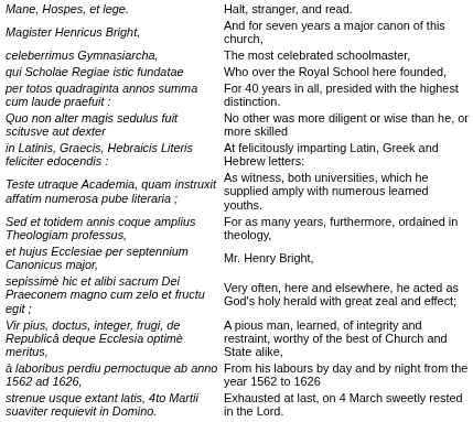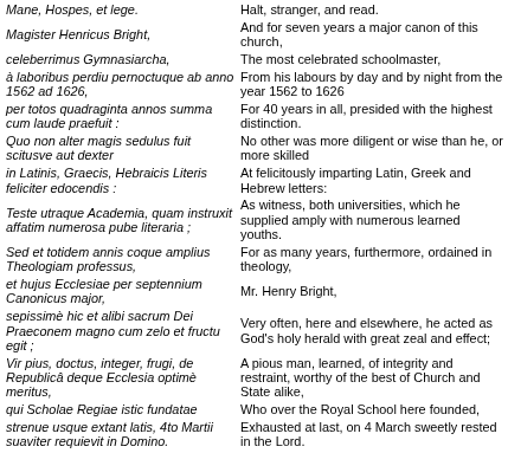 <table>
 <tr>
 <td><em>Mane, Hospes, et lege.</em></td>
 <td>Halt, stranger, and read.</td>
 </tr>
 <tr>
 <td><em>Magister Henricus Bright,</em></td>
 <td>And for seven years a major canon of this church,</td>
 </tr>
 <tr>
 <td><em>celeberrimus Gymnasiarcha,</em></td>
 <td>The most celebrated schoolmaster,</td>
 </tr>
 <tr>
-<td><em>qui Scholae Regiae istic fundatae</em></td>
-<td>Who over the Royal School here founded,</td>
+<td><em>à laboribus perdiu pernoctuque ab anno 1562 ad 1626,</em></td>
+<td>From his labours by day and by night from the year 1562 to 1626</td>
 </tr>
 <tr>
 <td><em>per totos quadraginta annos summa cum laude praefuit :</em></td>
 <td>For 40 years in all, presided with the highest distinction.</td>
 </tr>
 <tr>
 <td><em>Quo non alter magis sedulus fuit scitusve aut dexter</em></td>
 <td>No other was more diligent or wise than he, or more skilled</td>
 </tr>
 <tr>
 <td><em>in Latinis, Graecis, Hebraicis Literis feliciter edocendis :</em></td>
 <td>At felicitously imparting Latin, Greek and Hebrew letters:</td>
 </tr>
 <tr>
 <td><em>Teste utraque Academia, quam instruxit affatim numerosa pube literaria ;</em></td>
 <td>As witness, both universities, which he supplied amply with numerous learned youths.</td>
 </tr>
 <tr>
 <td><em>Sed et totidem annis coque amplius Theologiam professus,</em></td>
 <td>For as many years, furthermore, ordained in theology,</td>
 </tr>
 <tr>
 <td><em>et hujus Ecclesiae per septennium Canonicus major,</em></td>
 <td>Mr. Henry Bright,</td>
 </tr>
 <tr>
 <td><em>sepissimè hic et alibi sacrum Dei Praeconem magno cum zelo et fructu egit ;</em></td>
 <td>Very often, here and elsewhere, he acted as God's holy herald with great zeal and effect;</td>
 </tr>
 <tr>
 <td><em>Vir pius, doctus, integer, frugi, de Republicâ deque Ecclesia optimè meritus,</em></td>
 <td>A pious man, learned, of integrity and restraint, worthy of the best of Church and State alike,</td>
 </tr>
 <tr>
-<td><em>à laboribus perdiu pernoctuque ab anno 1562 ad 1626,</em></td>
-<td>From his labours by day and by night from the year 1562 to 1626</td>
+<td><em>qui Scholae Regiae istic fundatae</em></td>
+<td>Who over the Royal School here founded,</td>
 </tr>
 <tr>
 <td><em>strenue usque extant latis, 4to Martii suaviter requievit in Domino.</em></td>
 <td>Exhausted at last, on 4 March sweetly rested in the Lord.</td>
 </tr>
 </table>
